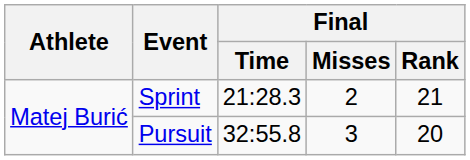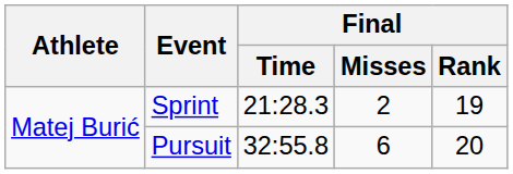 <table class="wikitable">
 <tr>
 <th rowspan="2">Athlete</th>
 <th rowspan="2">Event</th>
 <th colspan="3">Final</th>
 </tr>
 <tr>
 <th>Time</th>
 <th>Misses</th>
 <th>Rank</th>
 </tr>
 <tr>
 <td rowspan="2"><a href='#'>Matej Burić</a></td>
 <td><a href='#'>Sprint</a></td>
 <td align="center">21:28.3</td>
 <td align="center">2</td>
-<td align="center">21</td>
+<td align="center">19</td>
 </tr>
 <tr>
 <td><a href='#'>Pursuit</a></td>
 <td align="center">32:55.8</td>
-<td align="center">3</td>
+<td align="center">6</td>
 <td align="center">20</td>
 </tr>
 </table>
